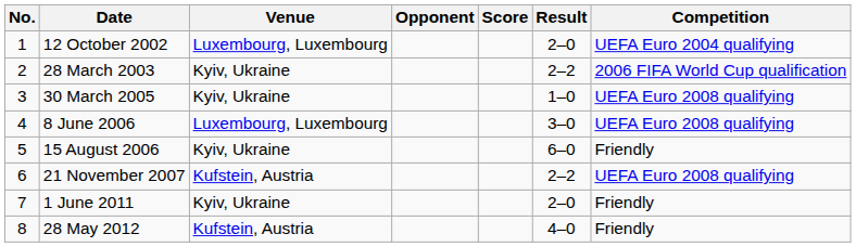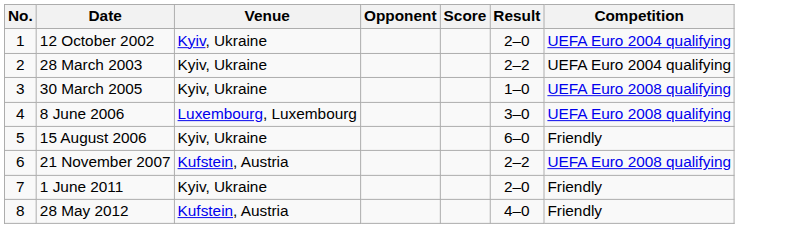 <table class="wikitable sortable">
 <tr>
 <th scope="col">No.</th>
 <th scope="col">Date</th>
 <th scope="col">Venue</th>
 <th scope="col">Opponent</th>
 <th scope="col">Score</th>
 <th scope="col">Result</th>
 <th scope="col">Competition</th>
 </tr>
 <tr>
 <td align="center">1</td>
 <td>12 October 2002</td>
-<td><a href='#'>Luxembourg</a>, Luxembourg</td>
+<td><a href='#'>Kyiv</a>, Ukraine</td>
 <td></td>
 <td></td>
 <td align="center">2–0</td>
 <td><a href='#'>UEFA Euro 2004 qualifying</a></td>
 </tr>
 <tr>
 <td align="center">2</td>
 <td>28 March 2003</td>
 <td>Kyiv, Ukraine</td>
 <td></td>
 <td></td>
 <td align="center">2–2</td>
-<td><a href='#'>2006 FIFA World Cup qualification</a></td>
+<td>UEFA Euro 2004 qualifying</td>
 </tr>
 <tr>
 <td align="center">3</td>
 <td>30 March 2005</td>
 <td>Kyiv, Ukraine</td>
 <td></td>
 <td></td>
 <td align="center">1–0</td>
 <td><a href='#'>UEFA Euro 2008 qualifying</a></td>
 </tr>
 <tr>
 <td align="center">4</td>
 <td>8 June 2006</td>
 <td><a href='#'>Luxembourg</a>, Luxembourg</td>
 <td></td>
 <td></td>
 <td align="center">3–0</td>
 <td><a href='#'>UEFA Euro 2008 qualifying</a></td>
 </tr>
 <tr>
 <td align="center">5</td>
 <td>15 August 2006</td>
 <td>Kyiv, Ukraine</td>
 <td></td>
 <td></td>
 <td align="center">6–0</td>
 <td>Friendly</td>
 </tr>
 <tr>
 <td align="center">6</td>
 <td>21 November 2007</td>
 <td><a href='#'>Kufstein</a>, Austria</td>
 <td></td>
 <td></td>
 <td align="center">2–2</td>
 <td><a href='#'>UEFA Euro 2008 qualifying</a></td>
 </tr>
 <tr>
 <td align="center">7</td>
 <td>1 June 2011</td>
 <td>Kyiv, Ukraine</td>
 <td></td>
 <td></td>
 <td align="center">2–0</td>
 <td>Friendly</td>
 </tr>
 <tr>
 <td align="center">8</td>
 <td>28 May 2012</td>
 <td><a href='#'>Kufstein</a>, Austria</td>
 <td></td>
 <td></td>
 <td align="center">4–0</td>
 <td>Friendly</td>
 </tr>
 </table>
